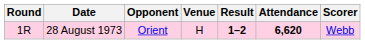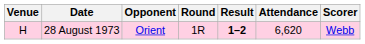 <table class="wikitable sortable" style="text-align:center;">
 <tr>
-<th>Round</th>
+<th>Venue</th>
 <th>Date</th>
 <th>Opponent</th>
-<th>Venue</th>
+<th>Round</th>
 <th>Result</th>
 <th>Attendance</th>
 <th>Scorer</th>
 </tr>
 <tr style="background:#ffd0e3;">
-<td>1R</td>
+<td>H</td>
 <td>28 August 1973</td>
 <td><a href='#'>Orient</a></td>
-<td>H</td>
+<td>1R</td>
 <td><strong>1–2</strong></td>
-<td><strong>6,620</strong></td>
+<td>6,620</td>
 <td><a href='#'>Webb</a></td>
 </tr>
 </table>
